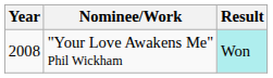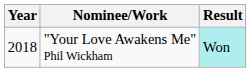 <table class="wikitable">
 <tr>
 <th>Year</th>
 <th>Nominee/Work</th>
 <th>Result</th>
 </tr>
 <tr>
-<td>2008</td>
+<td>2018</td>
 <td>"Your Love Awakens Me"<br><small>Phil Wickham</small></td>
 <td style="background: paleturquoise;">Won</td>
 </tr>
 </table>
